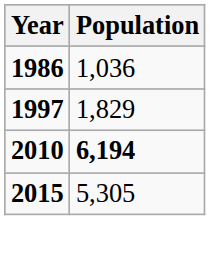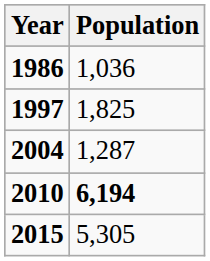 <table class="wikitable">
 <tr>
 <th>Year</th>
 <th>Population</th>
 </tr>
 <tr>
 <td><strong>1986</strong></td>
 <td>1,036</td>
 </tr>
 <tr>
 <td><strong>1997</strong></td>
-<td>1,829</td>
+<td>1,825</td>
+</tr>
+<tr>
+<td><strong>2004</strong></td>
+<td>1,287</td>
 </tr>
 <tr>
 <td><strong>2010</strong></td>
 <td><strong>6,194</strong></td>
 </tr>
 <tr>
 <td><strong>2015</strong></td>
 <td>5,305</td>
 </tr>
 </table>
